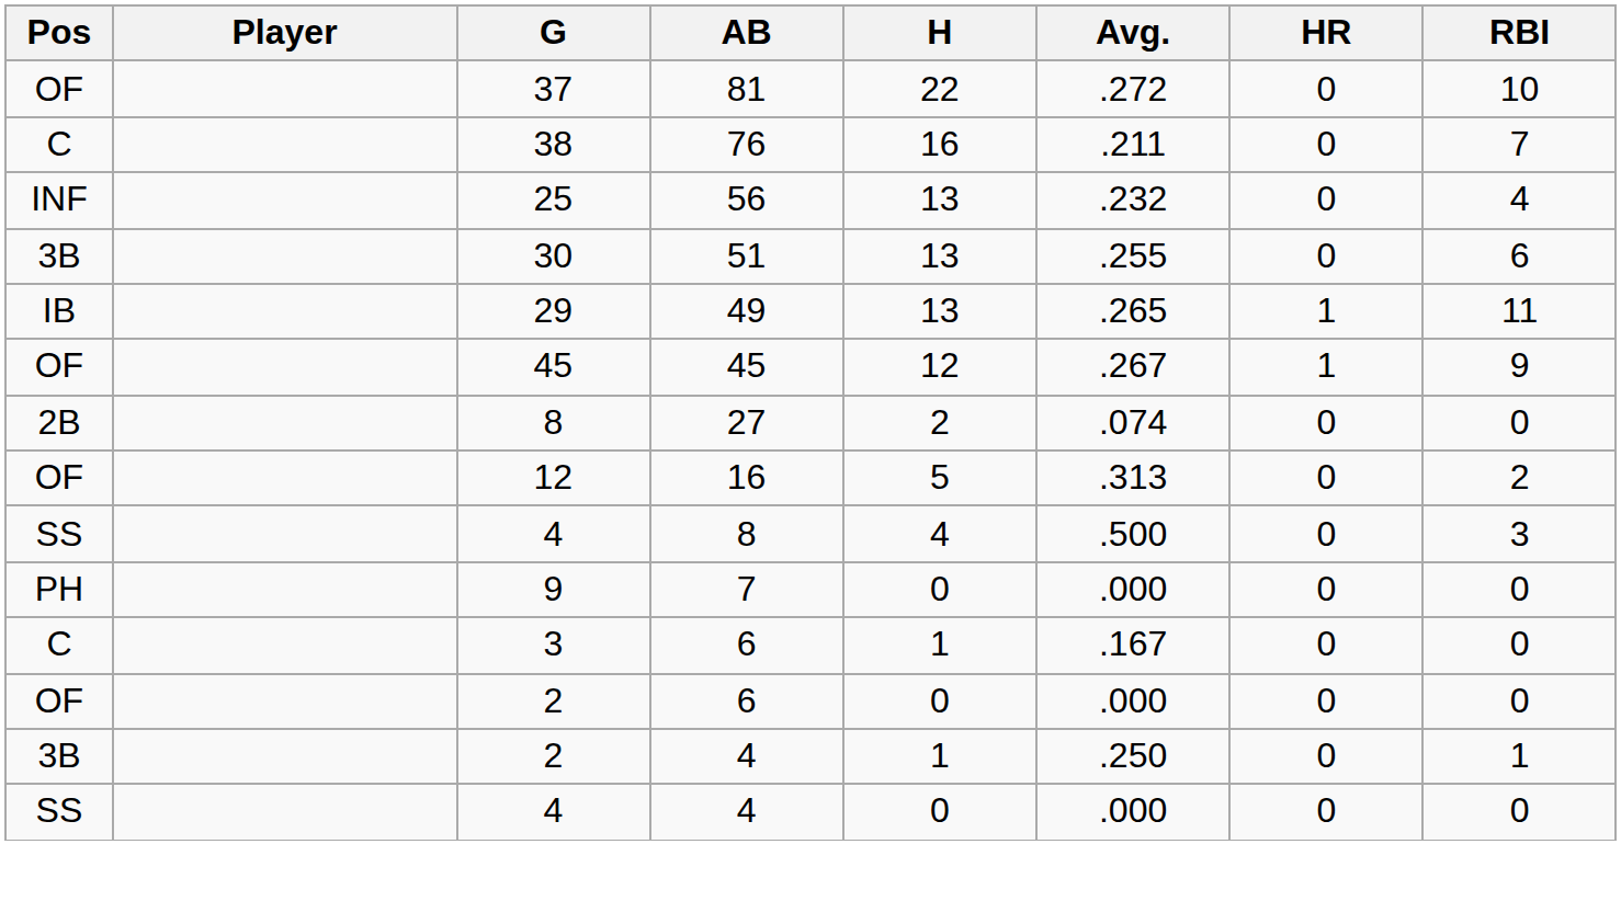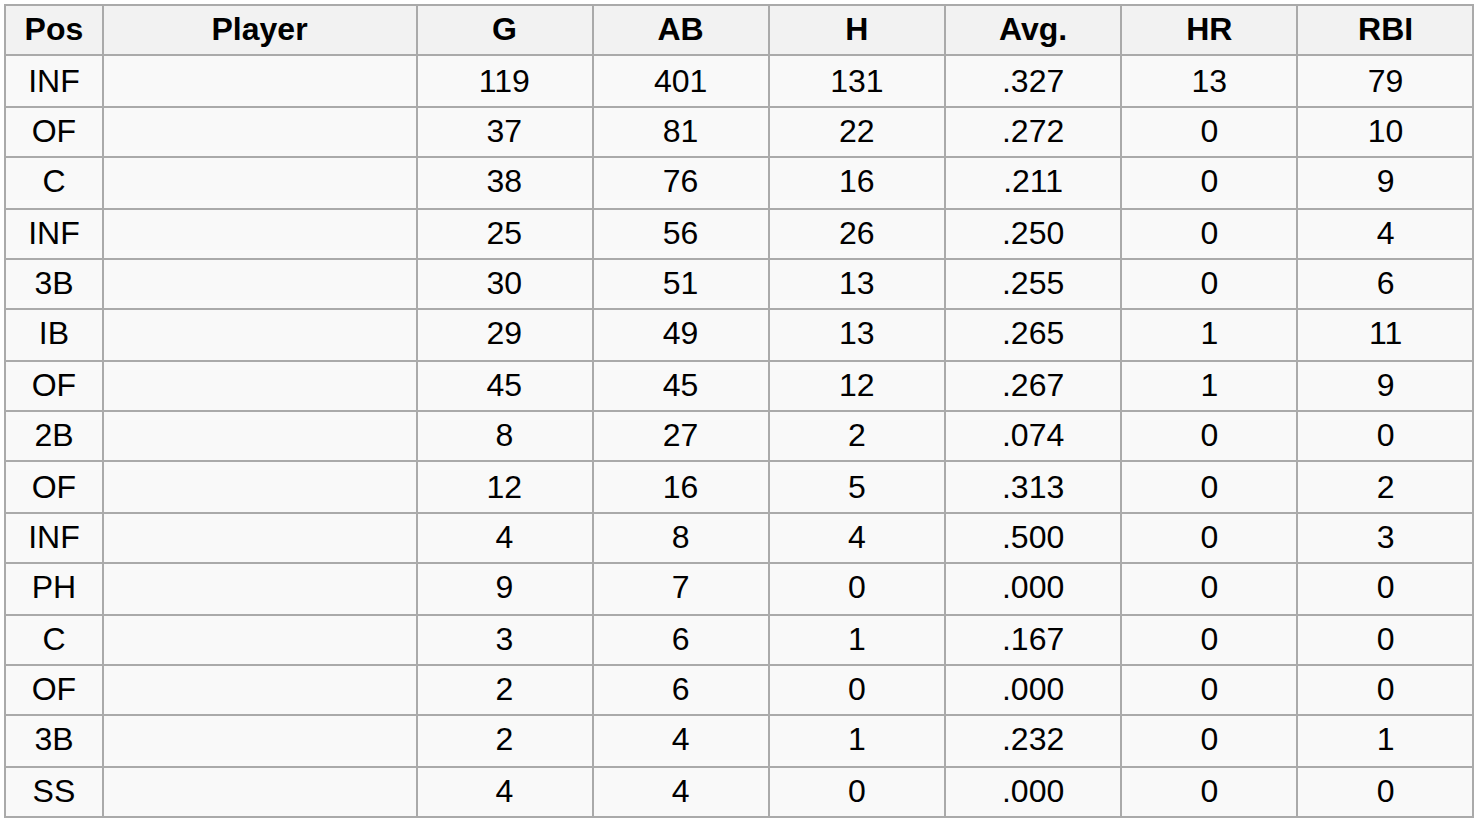 <table class="wikitable sortable">
 <tr>
 <th bgcolor="#DDDDFF" width="5%">Pos</th>
 <th bgcolor="#DDDDFF" width="16%">Player</th>
 <th bgcolor="#DDDDFF" width="9%">G</th>
 <th bgcolor="#DDDDFF" width="9%">AB</th>
 <th bgcolor="#DDDDFF" width="9%">H</th>
 <th bgcolor="#DDDDFF" width="9%">Avg.</th>
 <th bgcolor="#DDDDFF" width="9%">HR</th>
 <th bgcolor="#DDDDFF" width="9%">RBI</th>
+</tr>
+<tr align="center">
+<td>INF</td>
+<td></td>
+<td>119</td>
+<td>401</td>
+<td>131</td>
+<td>.327</td>
+<td>13</td>
+<td>79</td>
 </tr>
 <tr align="center">
 <td>OF</td>
 <td></td>
 <td>37</td>
 <td>81</td>
 <td>22</td>
 <td>.272</td>
 <td>0</td>
 <td>10</td>
 </tr>
 <tr align="center">
 <td>C</td>
 <td></td>
 <td>38</td>
 <td>76</td>
 <td>16</td>
 <td>.211</td>
 <td>0</td>
-<td>7</td>
+<td>9</td>
 </tr>
 <tr align="center">
 <td>INF</td>
 <td></td>
 <td>25</td>
 <td>56</td>
-<td>13</td>
-<td>.232</td>
+<td>26</td>
+<td>.250</td>
 <td>0</td>
 <td>4</td>
 </tr>
 <tr align="center">
 <td>3B</td>
 <td></td>
 <td>30</td>
 <td>51</td>
 <td>13</td>
 <td>.255</td>
 <td>0</td>
 <td>6</td>
 </tr>
 <tr align="center">
 <td>IB</td>
 <td></td>
 <td>29</td>
 <td>49</td>
 <td>13</td>
 <td>.265</td>
 <td>1</td>
 <td>11</td>
 </tr>
 <tr align="center">
 <td>OF</td>
 <td></td>
 <td>45</td>
 <td>45</td>
 <td>12</td>
 <td>.267</td>
 <td>1</td>
 <td>9</td>
 </tr>
 <tr align="center">
 <td>2B</td>
 <td></td>
 <td>8</td>
 <td>27</td>
 <td>2</td>
 <td>.074</td>
 <td>0</td>
 <td>0</td>
 </tr>
 <tr align="center">
 <td>OF</td>
 <td></td>
 <td>12</td>
 <td>16</td>
 <td>5</td>
 <td>.313</td>
 <td>0</td>
 <td>2</td>
 </tr>
 <tr align="center">
-<td>SS</td>
+<td>INF</td>
 <td></td>
 <td>4</td>
 <td>8</td>
 <td>4</td>
 <td>.500</td>
 <td>0</td>
 <td>3</td>
 </tr>
 <tr align="center">
 <td>PH</td>
 <td></td>
 <td>9</td>
 <td>7</td>
 <td>0</td>
 <td>.000</td>
 <td>0</td>
 <td>0</td>
 </tr>
 <tr align="center">
 <td>C</td>
 <td></td>
 <td>3</td>
 <td>6</td>
 <td>1</td>
 <td>.167</td>
 <td>0</td>
 <td>0</td>
 </tr>
 <tr align="center">
 <td>OF</td>
 <td></td>
 <td>2</td>
 <td>6</td>
 <td>0</td>
 <td>.000</td>
 <td>0</td>
 <td>0</td>
 </tr>
 <tr align="center">
 <td>3B</td>
 <td></td>
 <td>2</td>
 <td>4</td>
 <td>1</td>
-<td>.250</td>
+<td>.232</td>
 <td>0</td>
 <td>1</td>
 </tr>
 <tr align="center">
 <td>SS</td>
 <td></td>
 <td>4</td>
 <td>4</td>
 <td>0</td>
 <td>.000</td>
 <td>0</td>
 <td>0</td>
 </tr>
 </table>
